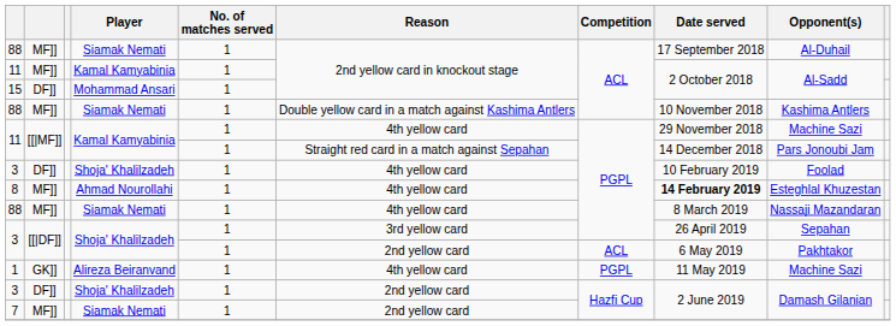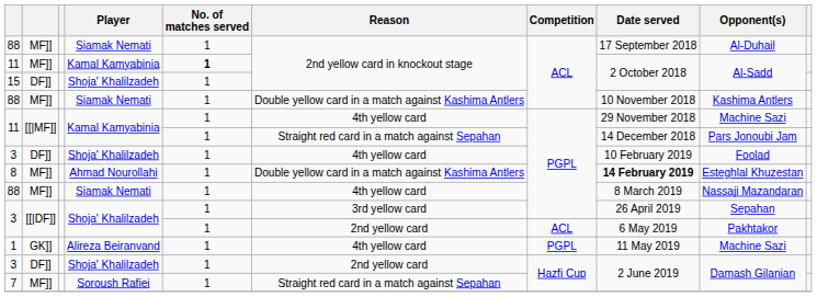 <table class="wikitable" Style="text-align: center;font-size:80%">
 <tr>
 <th></th>
 <th></th>
 <th></th>
 <th>Player</th>
 <th>No. of <br> matches served</th>
 <th>Reason</th>
 <th>Competition</th>
 <th>Date served</th>
 <th>Opponent(s)</th>
 <th></th>
 </tr>
 <tr>
 <td>88</td>
 <td [[>MF]]</td>
 <td></td>
 <td><a href='#'>Siamak Nemati</a></td>
 <td>1</td>
 <td rowspan=3>2nd yellow card in knockout stage</td>
 <td rowspan=4><a href='#'>ACL</a></td>
 <td>17 September 2018</td>
 <td><a href='#'>Al-Duhail</a></td>
 <td></td>
 </tr>
 <tr>
 <td>11</td>
 <td [[>MF]]</td>
 <td></td>
 <td><a href='#'>Kamal Kamyabinia</a></td>
-<td>1</td>
+<td><strong>1</strong></td>
 <td rowspan=2>2 October 2018</td>
 <td rowspan=2><a href='#'>Al-Sadd</a></td>
 <td></td>
 </tr>
 <tr>
 <td>15</td>
 <td [[>DF]]</td>
 <td></td>
-<td><a href='#'>Mohammad Ansari</a></td>
+<td><a href='#'>Shoja' Khalilzadeh</a></td>
 <td>1</td>
 <td></td>
 </tr>
 <tr>
 <td>88</td>
 <td [[>MF]]</td>
 <td></td>
 <td><a href='#'>Siamak Nemati</a></td>
 <td>1</td>
 <td>Double yellow card in a match against <a href='#'>Kashima Antlers</a></td>
 <td>10 November 2018</td>
 <td><a href='#'>Kashima Antlers</a></td>
 <td></td>
 </tr>
 <tr>
 <td rowspan=2>11</td>
 <td rowspan=2>[[|MF]]</td>
 <td rowspan=2></td>
 <td rowspan=2><a href='#'>Kamal Kamyabinia</a></td>
 <td>1</td>
 <td>4th yellow card</td>
 <td rowspan=6><a href='#'>PGPL</a></td>
 <td>29 November 2018</td>
 <td><a href='#'>Machine Sazi</a></td>
 <td></td>
 </tr>
 <tr>
 <td>1</td>
 <td>Straight red card in a match against <a href='#'>Sepahan</a></td>
 <td>14 December 2018</td>
 <td><a href='#'>Pars Jonoubi Jam</a></td>
 <td></td>
 </tr>
 <tr>
 <td>3</td>
 <td [[>DF]]</td>
 <td></td>
 <td><a href='#'>Shoja' Khalilzadeh</a></td>
 <td>1</td>
 <td>4th yellow card</td>
 <td>10 February 2019</td>
 <td><a href='#'>Foolad</a></td>
 <td></td>
 </tr>
 <tr>
 <td>8</td>
 <td [[>MF]]</td>
 <td></td>
 <td><a href='#'>Ahmad Nourollahi</a></td>
 <td>1</td>
-<td>4th yellow card</td>
+<td>Double yellow card in a match against <a href='#'>Kashima Antlers</a></td>
 <td><strong>14 February 2019</strong></td>
 <td><a href='#'>Esteghlal Khuzestan</a></td>
 <td></td>
 </tr>
 <tr>
 <td>88</td>
 <td [[>MF]]</td>
 <td></td>
 <td><a href='#'>Siamak Nemati</a></td>
 <td>1</td>
 <td>4th yellow card</td>
 <td>8 March 2019</td>
 <td><a href='#'>Nassaji Mazandaran</a></td>
 <td></td>
 </tr>
 <tr>
 <td rowspan=2>3</td>
 <td rowspan=2>[[|DF]]</td>
 <td rowspan=2></td>
 <td rowspan=2><a href='#'>Shoja' Khalilzadeh</a></td>
 <td>1</td>
 <td>3rd yellow card</td>
 <td>26 April 2019</td>
 <td><a href='#'>Sepahan</a></td>
 <td></td>
 </tr>
 <tr>
 <td>1</td>
 <td>2nd yellow card</td>
 <td><a href='#'>ACL</a></td>
 <td>6 May 2019</td>
 <td><a href='#'>Pakhtakor</a></td>
 <td></td>
 </tr>
 <tr>
 <td>1</td>
 <td [[>GK]]</td>
 <td></td>
 <td><a href='#'>Alireza Beiranvand</a></td>
 <td>1</td>
 <td>4th yellow card</td>
 <td><a href='#'>PGPL</a></td>
 <td>11 May 2019</td>
 <td><a href='#'>Machine Sazi</a></td>
 <td></td>
 </tr>
 <tr>
 <td>3</td>
 <td [[>DF]]</td>
 <td></td>
 <td><a href='#'>Shoja' Khalilzadeh</a></td>
 <td>1</td>
 <td>2nd yellow card</td>
 <td rowspan=2><a href='#'>Hazfi Cup</a></td>
 <td rowspan=2>2 June 2019</td>
 <td rowspan=2><a href='#'>Damash Gilanian</a></td>
 <td></td>
 </tr>
 <tr>
 <td>7</td>
 <td [[>MF]]</td>
 <td></td>
-<td><a href='#'>Siamak Nemati</a></td>
+<td><a href='#'>Soroush Rafiei</a></td>
 <td>1</td>
-<td>2nd yellow card</td>
+<td>Straight red card in a match against <a href='#'>Sepahan</a></td>
 <td></td>
 </tr>
 <tr align=left style="background:#DCDCDC">
 </tr>
 </table>
